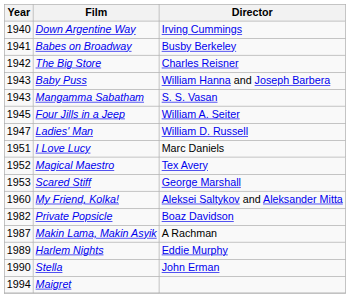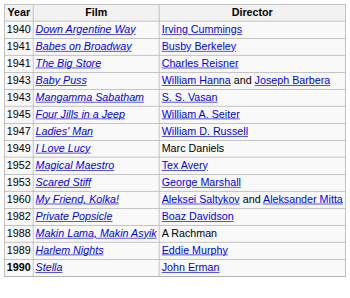 <table class="wikitable">
 <tr>
 <th>Year</th>
 <th>Film</th>
 <th>Director</th>
 </tr>
 <tr>
 <td>1940</td>
 <td><em><a href='#'>Down Argentine Way</a></em></td>
 <td><a href='#'>Irving Cummings</a></td>
 </tr>
 <tr>
 <td>1941</td>
 <td><em><a href='#'>Babes on Broadway</a></em></td>
 <td><a href='#'>Busby Berkeley</a></td>
 </tr>
 <tr>
-<td>1942</td>
+<td>1941</td>
 <td><em><a href='#'>The Big Store</a></em></td>
 <td><a href='#'>Charles Reisner</a></td>
 </tr>
 <tr>
 <td>1943</td>
 <td><em><a href='#'>Baby Puss</a></em></td>
 <td><a href='#'>William Hanna</a> and <a href='#'>Joseph Barbera</a></td>
 </tr>
 <tr>
 <td>1943</td>
 <td><em><a href='#'>Mangamma Sabatham</a></em></td>
 <td><a href='#'>S. S. Vasan</a> </td>
 </tr>
 <tr>
 <td>1945</td>
 <td><em><a href='#'>Four Jills in a Jeep</a></em></td>
 <td><a href='#'>William A. Seiter</a></td>
 </tr>
 <tr>
 <td>1947</td>
 <td><em><a href='#'>Ladies' Man</a></em></td>
 <td><a href='#'>William D. Russell</a></td>
 </tr>
 <tr>
-<td>1951</td>
+<td>1949</td>
 <td><em><a href='#'>I Love Lucy</a></em></td>
 <td>Marc Daniels</td>
 </tr>
 <tr>
 <td>1952</td>
 <td><em><a href='#'>Magical Maestro</a></em></td>
 <td><a href='#'>Tex Avery</a></td>
 </tr>
 <tr>
 <td>1953</td>
 <td><em><a href='#'>Scared Stiff</a></em></td>
 <td><a href='#'>George Marshall</a></td>
 </tr>
 <tr>
 <td>1960</td>
 <td><em><a href='#'>My Friend, Kolka!</a></em></td>
 <td><a href='#'>Aleksei Saltykov</a> and <a href='#'>Aleksander Mitta</a></td>
 </tr>
 <tr>
 <td>1982</td>
 <td><em><a href='#'>Private Popsicle</a></em></td>
 <td><a href='#'>Boaz Davidson</a></td>
 </tr>
 <tr>
-<td>1987</td>
+<td>1988</td>
 <td><em><a href='#'>Makin Lama, Makin Asyik</a></em></td>
 <td>A Rachman</td>
 </tr>
 <tr>
 <td>1989</td>
 <td><em><a href='#'>Harlem Nights</a></em></td>
 <td><a href='#'>Eddie Murphy</a></td>
 </tr>
 <tr>
-<td>1990</td>
+<td><strong>1990</strong></td>
 <td><em><a href='#'>Stella</a></em></td>
 <td><a href='#'>John Erman</a></td>
 </tr>
 <tr>
-<td>1994</td>
-<td><em><a href='#'>Maigret</a></em></td>
-<td></td>
-</tr>
-<tr>
 </tr>
 </table>
